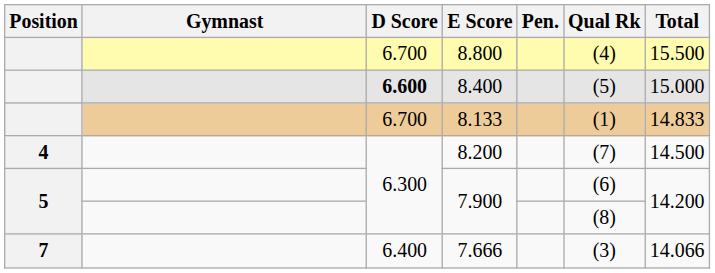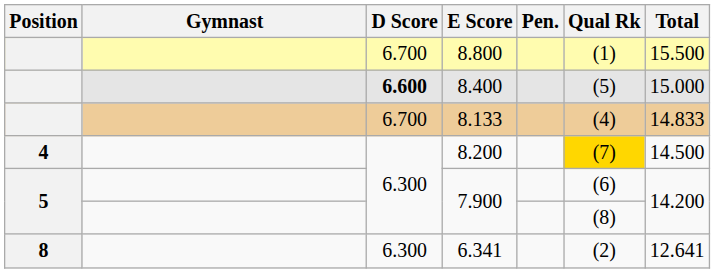 <table class="wikitable sortable" style="text-align:center; font-size:95%">
 <tr>
 <th scope=col>Position</th>
 <th scope="col" style="width:210px;">Gymnast</th>
 <th scope=col>D Score</th>
 <th scope=col>E Score</th>
 <th scope=col>Pen.</th>
 <th scope=col>Qual Rk</th>
 <th scope=col;>Total</th>
 </tr>
 <tr style="background:#fffcaf;">
 <th scope=row style="text-align:center"></th>
 <td style="text-align:left;"></td>
 <td>6.700</td>
 <td>8.800</td>
 <td></td>
-<td>(4)</td>
+<td>(1)</td>
 <td>15.500</td>
 </tr>
 <tr style="background:#e5e5e5;">
 <th scope=row style="text-align:center"></th>
 <td style="text-align:left;"></td>
 <td><strong>6.600</strong></td>
 <td>8.400</td>
 <td></td>
 <td>(5)</td>
 <td>15.000</td>
 </tr>
 <tr style="background:#ec9;">
 <th scope=row style="text-align:center"></th>
 <td style="text-align:left;"></td>
 <td>6.700</td>
 <td>8.133</td>
 <td></td>
-<td>(1)</td>
+<td>(4)</td>
 <td>14.833</td>
 </tr>
 <tr>
 <th scope=row style="text-align:center">4</th>
 <td style="text-align:left;"></td>
 <td rowspan="3">6.300</td>
 <td>8.200</td>
 <td></td>
-<td>(7)</td>
+<td style="background: gold;">(7)</td>
 <td>14.500</td>
 </tr>
 <tr>
 <th rowspan="2" scope=row style="text-align:center">5</th>
 <td style="text-align:left;"></td>
 <td rowspan="2">7.900</td>
 <td></td>
 <td>(6)</td>
 <td rowspan="2">14.200</td>
 </tr>
 <tr>
 <td style="text-align:left;"></td>
 <td></td>
 <td>(8)</td>
 </tr>
 <tr>
-<th scope=row style="text-align:center">7</th>
+<th scope=row style="text-align:center">8</th>
 <td style="text-align:left;"></td>
-<td>6.400</td>
-<td>7.666</td>
+<td>6.300</td>
+<td>6.341</td>
 <td></td>
-<td>(3)</td>
-<td>14.066</td>
+<td>(2)</td>
+<td>12.641</td>
 </tr>
 </table>
